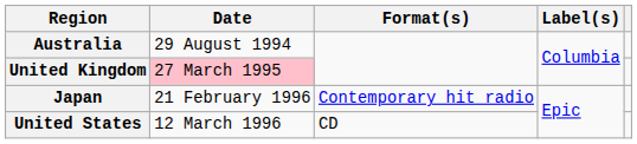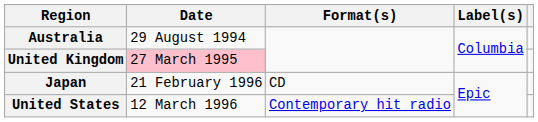 <table class="wikitable plainrowheaders">
 <tr>
 <th scope="col">Region</th>
 <th scope="col">Date</th>
 <th scope="col">Format(s)</th>
 <th scope="col">Label(s)</th>
 <th scope="col"></th>
 </tr>
 <tr>
 <th scope="row">Australia</th>
 <td>29 August 1994</td>
 <td rowspan="2"></td>
 <td rowspan="2"><a href='#'>Columbia</a></td>
 <td></td>
 </tr>
 <tr>
 <th scope="row">United Kingdom</th>
 <td style="background: pink;">27 March 1995</td>
 <td></td>
 </tr>
 <tr>
 <th scope="row">Japan</th>
 <td>21 February 1996</td>
-<td><a href='#'>Contemporary hit radio</a></td>
+<td>CD</td>
 <td rowspan="2"><a href='#'>Epic</a></td>
 <td></td>
 </tr>
 <tr>
 <th scope="row">United States</th>
 <td>12 March 1996</td>
-<td>CD</td>
+<td><a href='#'>Contemporary hit radio</a></td>
 <td></td>
 </tr>
 </table>
